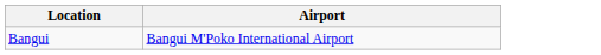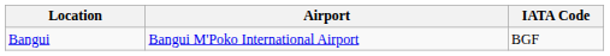 <table class="wikitable">
 <tr>
 <th scope="col" style="width:150px;"><strong>Location</strong></th>
 <th scope="col" style="width:400px;"><strong>Airport</strong></th>
+<th scope="col" style="width:100px;"><strong>IATA Code</strong></th>
 </tr>
 <tr>
 <td><a href='#'>Bangui</a></td>
 <td><a href='#'>Bangui M'Poko International Airport</a></td>
+<td>BGF</td>
 </tr>
 </table>
